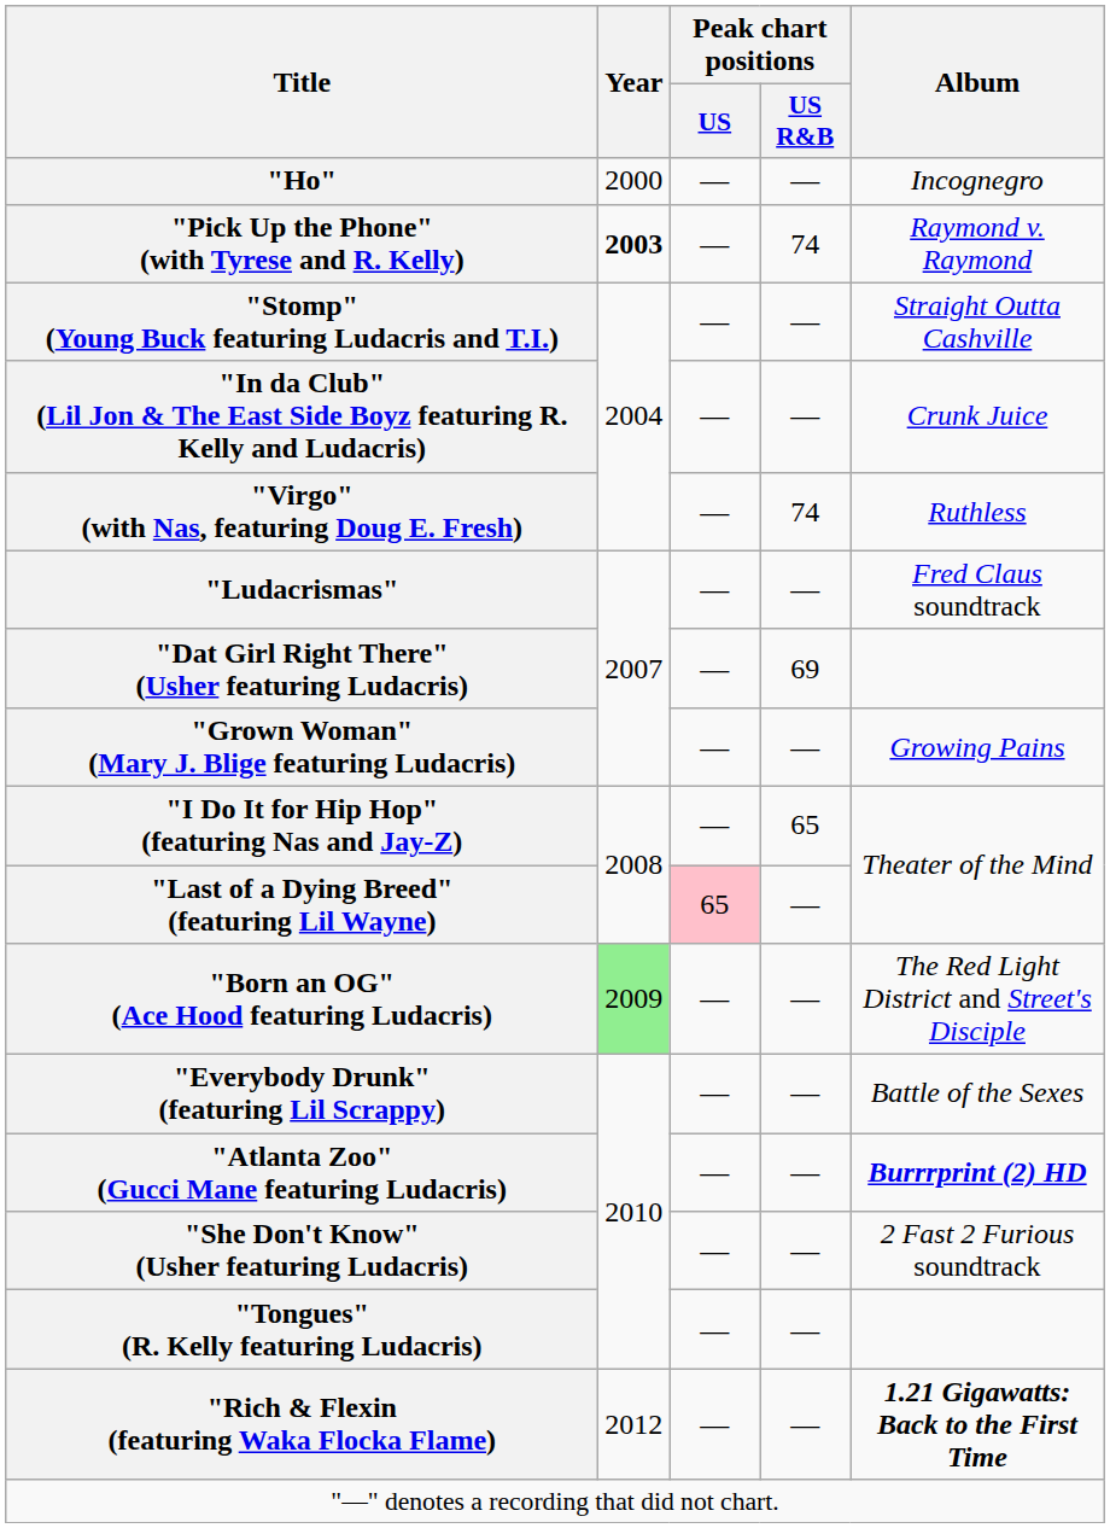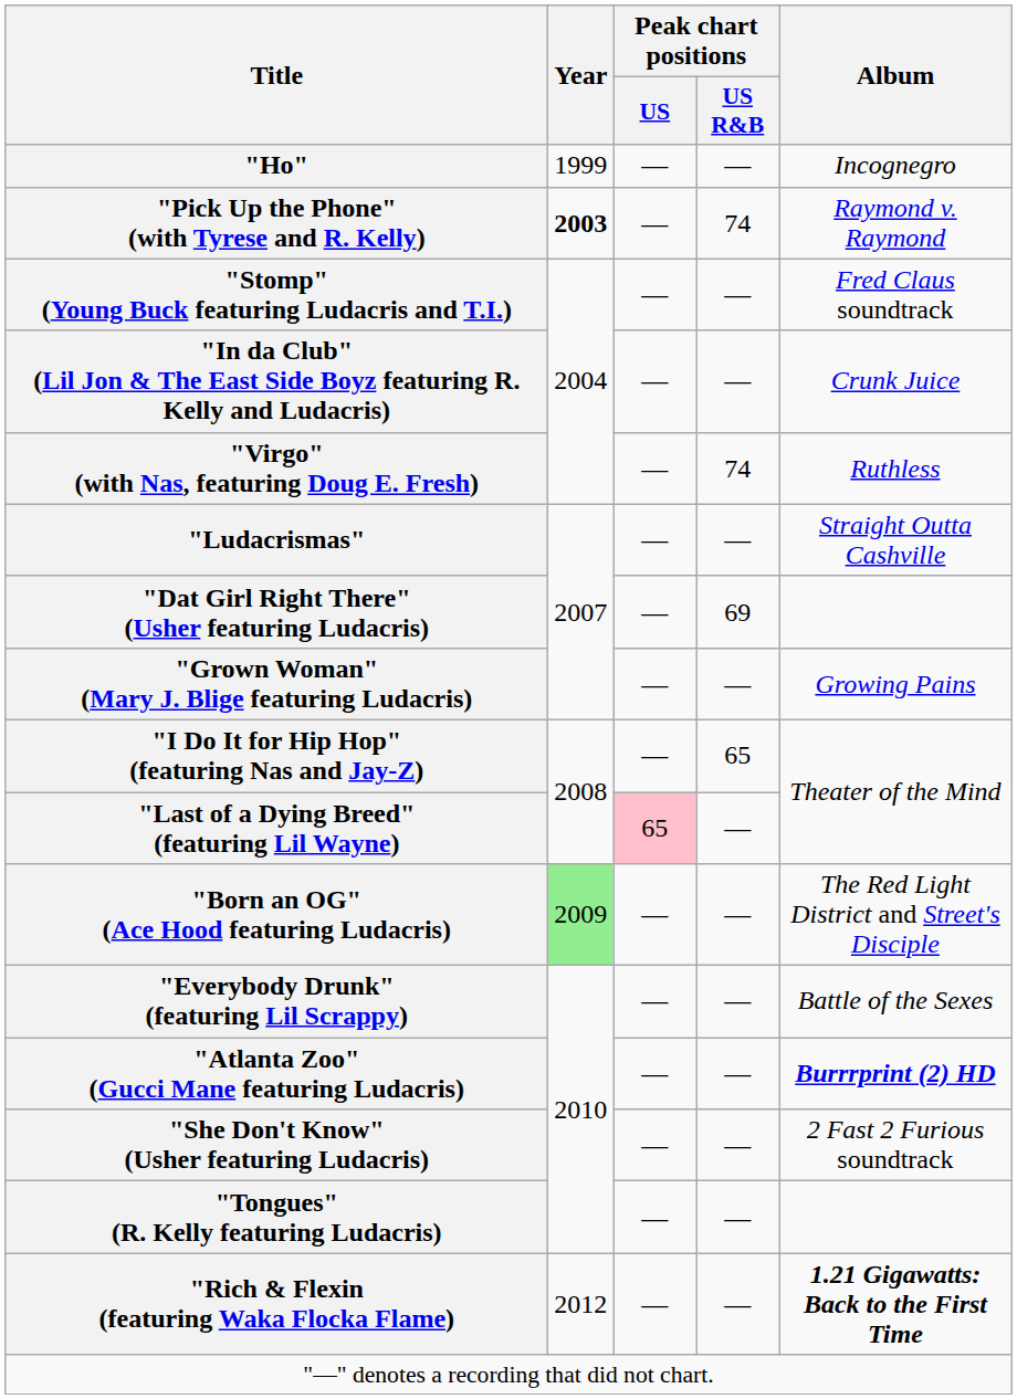 <table class="wikitable plainrowheaders" style="text-align:center;">
 <tr>
 <th scope="col" rowspan="2" style="width:20em;">Title</th>
 <th scope="col" rowspan="2">Year</th>
 <th scope="col" colspan="2">Peak chart positions</th>
 <th scope="col" rowspan="2">Album</th>
 </tr>
 <tr>
 <th style="width:3em; font-size:90%"><a href='#'>US</a><br></th>
 <th style="width:3em; font-size:90%"><a href='#'>US<br>R&B</a><br></th>
 </tr>
 <tr>
 <th scope="row">"Ho"</th>
-<td>2000</td>
+<td>1999</td>
 <td>—</td>
 <td>—</td>
 <td><em>Incognegro</em></td>
 </tr>
 <tr>
 <th scope="row">"Pick Up the Phone"<br><span>(with <a href='#'>Tyrese</a> and <a href='#'>R. Kelly</a>)</span></th>
 <td><strong>2003</strong></td>
 <td>—</td>
 <td>74</td>
 <td><em><a href='#'>Raymond v. Raymond</a></em></td>
 </tr>
 <tr>
 <th scope="row">"Stomp"<br><span>(<a href='#'>Young Buck</a> featuring Ludacris and <a href='#'>T.I.</a>)</span></th>
 <td rowspan="3">2004</td>
 <td>—</td>
 <td>—</td>
-<td><em><a href='#'>Straight Outta Cashville</a></em></td>
+<td><em><a href='#'>Fred Claus</a></em> soundtrack</td>
 </tr>
 <tr>
 <th scope="row">"In da Club"<br><span>(<a href='#'>Lil Jon & The East Side Boyz</a> featuring R. Kelly and Ludacris)</span></th>
 <td>—</td>
 <td>—</td>
 <td><em><a href='#'>Crunk Juice</a></em></td>
 </tr>
 <tr>
 <th scope="row">"Virgo"<br><span>(with <a href='#'>Nas</a>, featuring <a href='#'>Doug E. Fresh</a>)</span></th>
 <td>—</td>
 <td>74</td>
 <td><em><a href='#'>Ruthless</a></em></td>
 </tr>
 <tr>
 <th scope="row">"Ludacrismas"</th>
 <td rowspan="3">2007</td>
 <td>—</td>
 <td>—</td>
-<td><em><a href='#'>Fred Claus</a></em> soundtrack</td>
+<td><em><a href='#'>Straight Outta Cashville</a></em></td>
 </tr>
 <tr>
 <th scope="row">"Dat Girl Right There"<br><span>(<a href='#'>Usher</a> featuring Ludacris)</span></th>
 <td>—</td>
 <td>69</td>
 <td></td>
 </tr>
 <tr>
 <th scope="row">"Grown Woman"<br><span>(<a href='#'>Mary J. Blige</a> featuring Ludacris)</span></th>
 <td>—</td>
 <td>—</td>
 <td><em><a href='#'>Growing Pains</a></em></td>
 </tr>
 <tr>
 <th scope="row">"I Do It for Hip Hop"<br><span>(featuring Nas and <a href='#'>Jay-Z</a>)</span></th>
 <td rowspan="2">2008</td>
 <td>—</td>
 <td>65</td>
 <td rowspan="2"><em>Theater of the Mind</em></td>
 </tr>
 <tr>
 <th scope="row">"Last of a Dying Breed"<br><span>(featuring <a href='#'>Lil Wayne</a>)</span></th>
 <td style="background: pink;">65</td>
 <td>—</td>
 </tr>
 <tr>
 <th scope="row">"Born an OG"<br><span>(<a href='#'>Ace Hood</a> featuring Ludacris)</span></th>
 <td style="background: lightgreen;">2009</td>
 <td>—</td>
 <td>—</td>
 <td><em>The Red Light District</em> and <em><a href='#'>Street's Disciple</a></em></td>
 </tr>
 <tr>
 <th scope="row">"Everybody Drunk"<br><span>(featuring <a href='#'>Lil Scrappy</a>)</span></th>
 <td rowspan="4">2010</td>
 <td>—</td>
 <td>—</td>
 <td><em>Battle of the Sexes</em></td>
 </tr>
 <tr>
 <th scope="row">"Atlanta Zoo"<br><span>(<a href='#'>Gucci Mane</a> featuring Ludacris)</span></th>
 <td>—</td>
 <td>—</td>
 <td><strong><em><a href='#'>Burrrprint (2) HD</a></em></strong></td>
 </tr>
 <tr>
 <th scope="row">"She Don't Know"<br><span>(Usher featuring Ludacris)</span></th>
 <td>—</td>
 <td>—</td>
 <td><em>2 Fast 2 Furious</em> soundtrack</td>
 </tr>
 <tr>
 <th scope="row">"Tongues"<br><span>(R. Kelly featuring Ludacris)</span></th>
 <td>—</td>
 <td>—</td>
 <td></td>
 </tr>
 <tr>
 <th scope="row">"Rich & Flexin<br><span>(featuring <a href='#'>Waka Flocka Flame</a>)</span></th>
 <td>2012</td>
 <td>—</td>
 <td>—</td>
 <td><strong><em>1.21 Gigawatts: Back to the First Time</em></strong></td>
 </tr>
 <tr>
 <td colspan="15" style="font-size:90%">"—" denotes a recording that did not chart.</td>
 </tr>
 </table>
